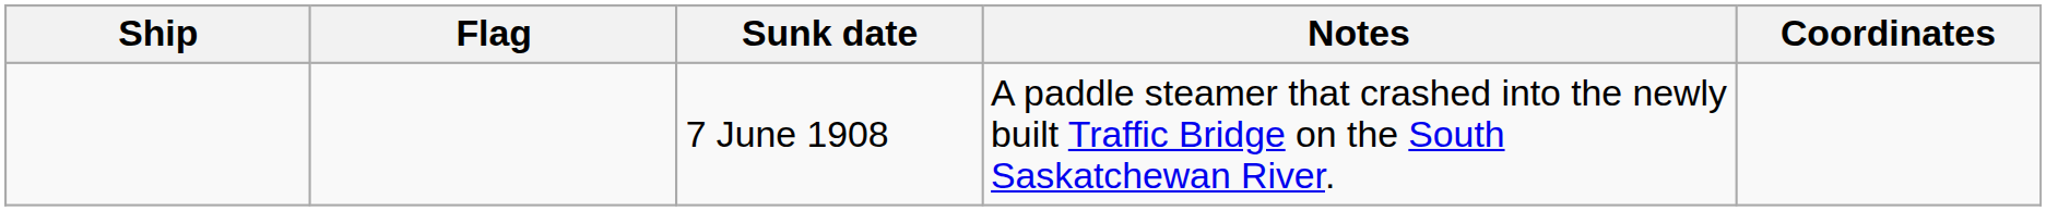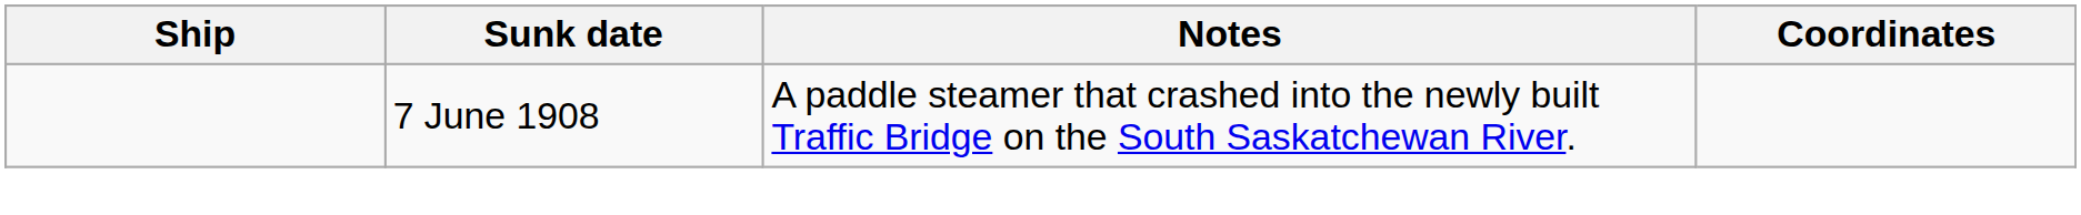 <table class=wikitable | style = "width:100%">
 <tr>
 <th style="width:15%">Ship</th>
-<th style="width:18%">Flag</th>
 <th style="width:15%">Sunk date</th>
 <th style="width:37%">Notes</th>
 <th style="width:15%">Coordinates</th>
 </tr>
 <tr>
 <td></td>
-<td></td>
 <td>7 June 1908</td>
 <td>A paddle steamer that crashed into the newly built <a href='#'>Traffic Bridge</a> on the <a href='#'>South Saskatchewan River</a>.</td>
 <td></td>
 </tr>
 </table>
